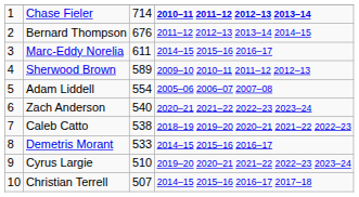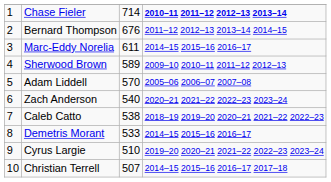 <table class="wikitable">
 <tr>
 </tr>
 <tr>
 <td>1</td>
 <td><a href='#'>Chase Fieler</a></td>
 <td>714</td>
 <td style="font-size:80%;"><strong><a href='#'>2010–11</a> <a href='#'>2011–12</a> <a href='#'>2012–13</a> <a href='#'>2013–14</a></strong></td>
 </tr>
 <tr>
 <td>2</td>
 <td>Bernard Thompson</td>
 <td>676</td>
 <td style="font-size:80%;"><a href='#'>2011–12</a> <a href='#'>2012–13</a> <a href='#'>2013–14</a> <a href='#'>2014–15</a></td>
 </tr>
 <tr>
 <td>3</td>
 <td><a href='#'>Marc-Eddy Norelia</a></td>
 <td>611</td>
 <td style="font-size:80%;"><a href='#'>2014–15</a> <a href='#'>2015–16</a> <a href='#'>2016–17</a></td>
 </tr>
 <tr>
 <td>4</td>
 <td><a href='#'>Sherwood Brown</a></td>
 <td>589</td>
 <td style="font-size:80%;"><a href='#'>2009–10</a> <a href='#'>2010–11</a> <a href='#'>2011–12</a> <a href='#'>2012–13</a></td>
 </tr>
 <tr>
 <td>5</td>
 <td>Adam Liddell</td>
-<td>554</td>
+<td>570</td>
 <td style="font-size:80%;"><a href='#'>2005–06</a> <a href='#'>2006–07</a> <a href='#'>2007–08</a></td>
 </tr>
 <tr>
 <td>6</td>
 <td>Zach Anderson</td>
 <td>540</td>
 <td style="font-size:80%;"><a href='#'>2020–21</a> <a href='#'>2021–22</a> <a href='#'>2022–23</a> <a href='#'>2023–24</a></td>
 </tr>
 <tr>
 <td>7</td>
 <td>Caleb Catto</td>
 <td>538</td>
 <td style="font-size:80%;"><a href='#'>2018–19</a> <a href='#'>2019–20</a> <a href='#'>2020–21</a> <a href='#'>2021–22</a> <a href='#'>2022–23</a></td>
 </tr>
 <tr>
 <td>8</td>
 <td><a href='#'>Demetris Morant</a></td>
 <td>533</td>
 <td style="font-size:80%;"><a href='#'>2014–15</a> <a href='#'>2015–16</a> <a href='#'>2016–17</a></td>
 </tr>
 <tr>
 <td>9</td>
 <td>Cyrus Largie</td>
 <td>510</td>
 <td style="font-size:80%;"><a href='#'>2019–20</a> <a href='#'>2020–21</a> <a href='#'>2021–22</a> <a href='#'>2022–23</a> <a href='#'>2023–24</a></td>
 </tr>
 <tr>
 <td>10</td>
 <td>Christian Terrell</td>
 <td>507</td>
 <td style="font-size:80%;"><a href='#'>2014–15</a> <a href='#'>2015–16</a> <a href='#'>2016–17</a> <a href='#'>2017–18</a></td>
 </tr>
 </table>
